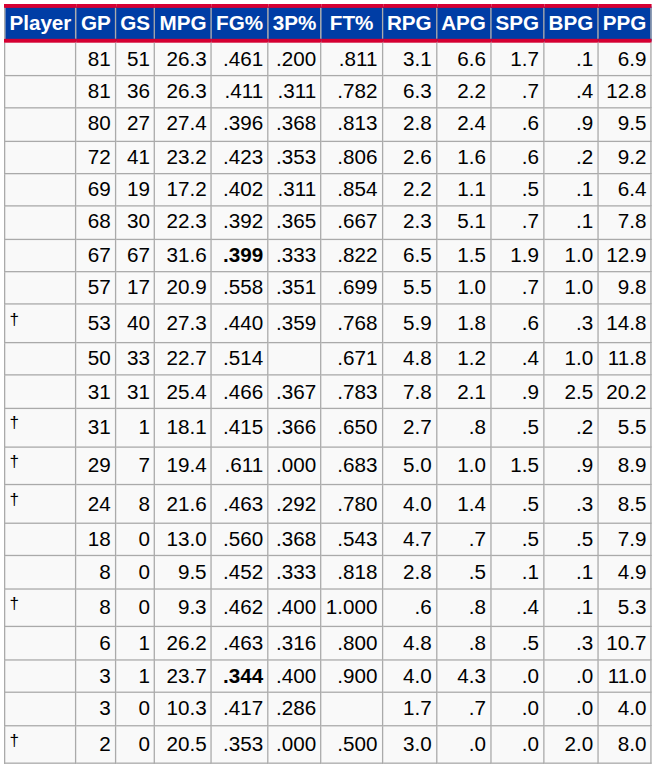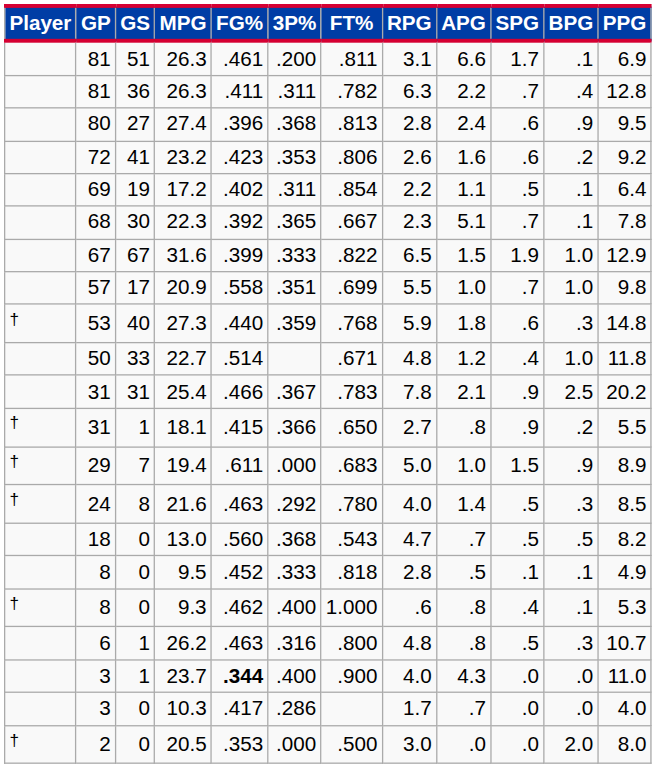 <table class="wikitable sortable" style="text-align:right;">
 <tr>
 <th style="background:#003DA5; color:#FFFFFF; border-top:#D50032 3px solid; border-bottom:#D50032 3px solid;">Player</th>
 <th style="background:#003DA5; color:#FFFFFF; border-top:#D50032 3px solid; border-bottom:#D50032 3px solid;">GP</th>
 <th style="background:#003DA5; color:#FFFFFF; border-top:#D50032 3px solid; border-bottom:#D50032 3px solid;">GS</th>
 <th style="background:#003DA5; color:#FFFFFF; border-top:#D50032 3px solid; border-bottom:#D50032 3px solid;">MPG</th>
 <th style="background:#003DA5; color:#FFFFFF; border-top:#D50032 3px solid; border-bottom:#D50032 3px solid;">FG%</th>
 <th style="background:#003DA5; color:#FFFFFF; border-top:#D50032 3px solid; border-bottom:#D50032 3px solid;">3P%</th>
 <th style="background:#003DA5; color:#FFFFFF; border-top:#D50032 3px solid; border-bottom:#D50032 3px solid;">FT%</th>
 <th style="background:#003DA5; color:#FFFFFF; border-top:#D50032 3px solid; border-bottom:#D50032 3px solid;">RPG</th>
 <th style="background:#003DA5; color:#FFFFFF; border-top:#D50032 3px solid; border-bottom:#D50032 3px solid;">APG</th>
 <th style="background:#003DA5; color:#FFFFFF; border-top:#D50032 3px solid; border-bottom:#D50032 3px solid;">SPG</th>
 <th style="background:#003DA5; color:#FFFFFF; border-top:#D50032 3px solid; border-bottom:#D50032 3px solid;">BPG</th>
 <th style="background:#003DA5; color:#FFFFFF; border-top:#D50032 3px solid; border-bottom:#D50032 3px solid;">PPG</th>
 </tr>
 <tr>
 <td style="text-align:left;"></td>
 <td>81</td>
 <td>51</td>
 <td>26.3</td>
 <td>.461</td>
 <td>.200</td>
 <td>.811</td>
 <td>3.1</td>
 <td>6.6</td>
 <td>1.7</td>
 <td>.1</td>
 <td>6.9</td>
 </tr>
 <tr>
 <td style="text-align:left;"></td>
 <td>81</td>
 <td>36</td>
 <td>26.3</td>
 <td>.411</td>
 <td>.311</td>
 <td>.782</td>
 <td>6.3</td>
 <td>2.2</td>
 <td>.7</td>
 <td>.4</td>
 <td>12.8</td>
 </tr>
 <tr>
 <td style="text-align:left;"></td>
 <td>80</td>
 <td>27</td>
 <td>27.4</td>
 <td>.396</td>
 <td>.368</td>
 <td>.813</td>
 <td>2.8</td>
 <td>2.4</td>
 <td>.6</td>
 <td>.9</td>
 <td>9.5</td>
 </tr>
 <tr>
 <td style="text-align:left;"></td>
 <td>72</td>
 <td>41</td>
 <td>23.2</td>
 <td>.423</td>
 <td>.353</td>
 <td>.806</td>
 <td>2.6</td>
 <td>1.6</td>
 <td>.6</td>
 <td>.2</td>
 <td>9.2</td>
 </tr>
 <tr>
 <td style="text-align:left;"></td>
 <td>69</td>
 <td>19</td>
 <td>17.2</td>
 <td>.402</td>
 <td>.311</td>
 <td>.854</td>
 <td>2.2</td>
 <td>1.1</td>
 <td>.5</td>
 <td>.1</td>
 <td>6.4</td>
 </tr>
 <tr>
 <td style="text-align:left;"></td>
 <td>68</td>
 <td>30</td>
 <td>22.3</td>
 <td>.392</td>
 <td>.365</td>
 <td>.667</td>
 <td>2.3</td>
 <td>5.1</td>
 <td>.7</td>
 <td>.1</td>
 <td>7.8</td>
 </tr>
 <tr>
 <td style="text-align:left;"></td>
 <td>67</td>
 <td>67</td>
 <td>31.6</td>
-<td><strong>.399</strong></td>
+<td>.399</td>
 <td>.333</td>
 <td>.822</td>
 <td>6.5</td>
 <td>1.5</td>
 <td>1.9</td>
 <td>1.0</td>
 <td>12.9</td>
 </tr>
 <tr>
 <td style="text-align:left;"></td>
 <td>57</td>
 <td>17</td>
 <td>20.9</td>
 <td>.558</td>
 <td>.351</td>
 <td>.699</td>
 <td>5.5</td>
 <td>1.0</td>
 <td>.7</td>
 <td>1.0</td>
 <td>9.8</td>
 </tr>
 <tr>
 <td style="text-align:left;"><sup>†</sup></td>
 <td>53</td>
 <td>40</td>
 <td>27.3</td>
 <td>.440</td>
 <td>.359</td>
 <td>.768</td>
 <td>5.9</td>
 <td>1.8</td>
 <td>.6</td>
 <td>.3</td>
 <td>14.8</td>
 </tr>
 <tr>
 <td style="text-align:left;"></td>
 <td>50</td>
 <td>33</td>
 <td>22.7</td>
 <td>.514</td>
 <td></td>
 <td>.671</td>
 <td>4.8</td>
 <td>1.2</td>
 <td>.4</td>
 <td>1.0</td>
 <td>11.8</td>
 </tr>
 <tr>
 <td style="text-align:left;"></td>
 <td>31</td>
 <td>31</td>
 <td>25.4</td>
 <td>.466</td>
 <td>.367</td>
 <td>.783</td>
 <td>7.8</td>
 <td>2.1</td>
 <td>.9</td>
 <td>2.5</td>
 <td>20.2</td>
 </tr>
 <tr>
 <td style="text-align:left;"><sup>†</sup></td>
 <td>31</td>
 <td>1</td>
 <td>18.1</td>
 <td>.415</td>
 <td>.366</td>
 <td>.650</td>
 <td>2.7</td>
 <td>.8</td>
-<td>.5</td>
+<td>.9</td>
 <td>.2</td>
 <td>5.5</td>
 </tr>
 <tr>
 <td style="text-align:left;"><sup>†</sup></td>
 <td>29</td>
 <td>7</td>
 <td>19.4</td>
 <td>.611</td>
 <td>.000</td>
 <td>.683</td>
 <td>5.0</td>
 <td>1.0</td>
 <td>1.5</td>
 <td>.9</td>
 <td>8.9</td>
 </tr>
 <tr>
 <td style="text-align:left;"><sup>†</sup></td>
 <td>24</td>
 <td>8</td>
 <td>21.6</td>
 <td>.463</td>
 <td>.292</td>
 <td>.780</td>
 <td>4.0</td>
 <td>1.4</td>
 <td>.5</td>
 <td>.3</td>
 <td>8.5</td>
 </tr>
 <tr>
 <td style="text-align:left;"></td>
 <td>18</td>
 <td>0</td>
 <td>13.0</td>
 <td>.560</td>
 <td>.368</td>
 <td>.543</td>
 <td>4.7</td>
 <td>.7</td>
 <td>.5</td>
 <td>.5</td>
-<td>7.9</td>
+<td>8.2</td>
 </tr>
 <tr>
 <td style="text-align:left;"></td>
 <td>8</td>
 <td>0</td>
 <td>9.5</td>
 <td>.452</td>
 <td>.333</td>
 <td>.818</td>
 <td>2.8</td>
 <td>.5</td>
 <td>.1</td>
 <td>.1</td>
 <td>4.9</td>
 </tr>
 <tr>
 <td style="text-align:left;"><sup>†</sup></td>
 <td>8</td>
 <td>0</td>
 <td>9.3</td>
 <td>.462</td>
 <td>.400</td>
 <td>1.000</td>
 <td>.6</td>
 <td>.8</td>
 <td>.4</td>
 <td>.1</td>
 <td>5.3</td>
 </tr>
 <tr>
 <td style="text-align:left;"></td>
 <td>6</td>
 <td>1</td>
 <td>26.2</td>
 <td>.463</td>
 <td>.316</td>
 <td>.800</td>
 <td>4.8</td>
 <td>.8</td>
 <td>.5</td>
 <td>.3</td>
 <td>10.7</td>
 </tr>
 <tr>
 <td style="text-align:left;"></td>
 <td>3</td>
 <td>1</td>
 <td>23.7</td>
 <td><strong>.344</strong></td>
 <td>.400</td>
 <td>.900</td>
 <td>4.0</td>
 <td>4.3</td>
 <td>.0</td>
 <td>.0</td>
 <td>11.0</td>
 </tr>
 <tr>
 <td style="text-align:left;"></td>
 <td>3</td>
 <td>0</td>
 <td>10.3</td>
 <td>.417</td>
 <td>.286</td>
 <td></td>
 <td>1.7</td>
 <td>.7</td>
 <td>.0</td>
 <td>.0</td>
 <td>4.0</td>
 </tr>
 <tr>
 <td style="text-align:left;"><sup>†</sup></td>
 <td>2</td>
 <td>0</td>
 <td>20.5</td>
 <td>.353</td>
 <td>.000</td>
 <td>.500</td>
 <td>3.0</td>
 <td>.0</td>
 <td>.0</td>
 <td>2.0</td>
 <td>8.0</td>
 </tr>
 </table>
